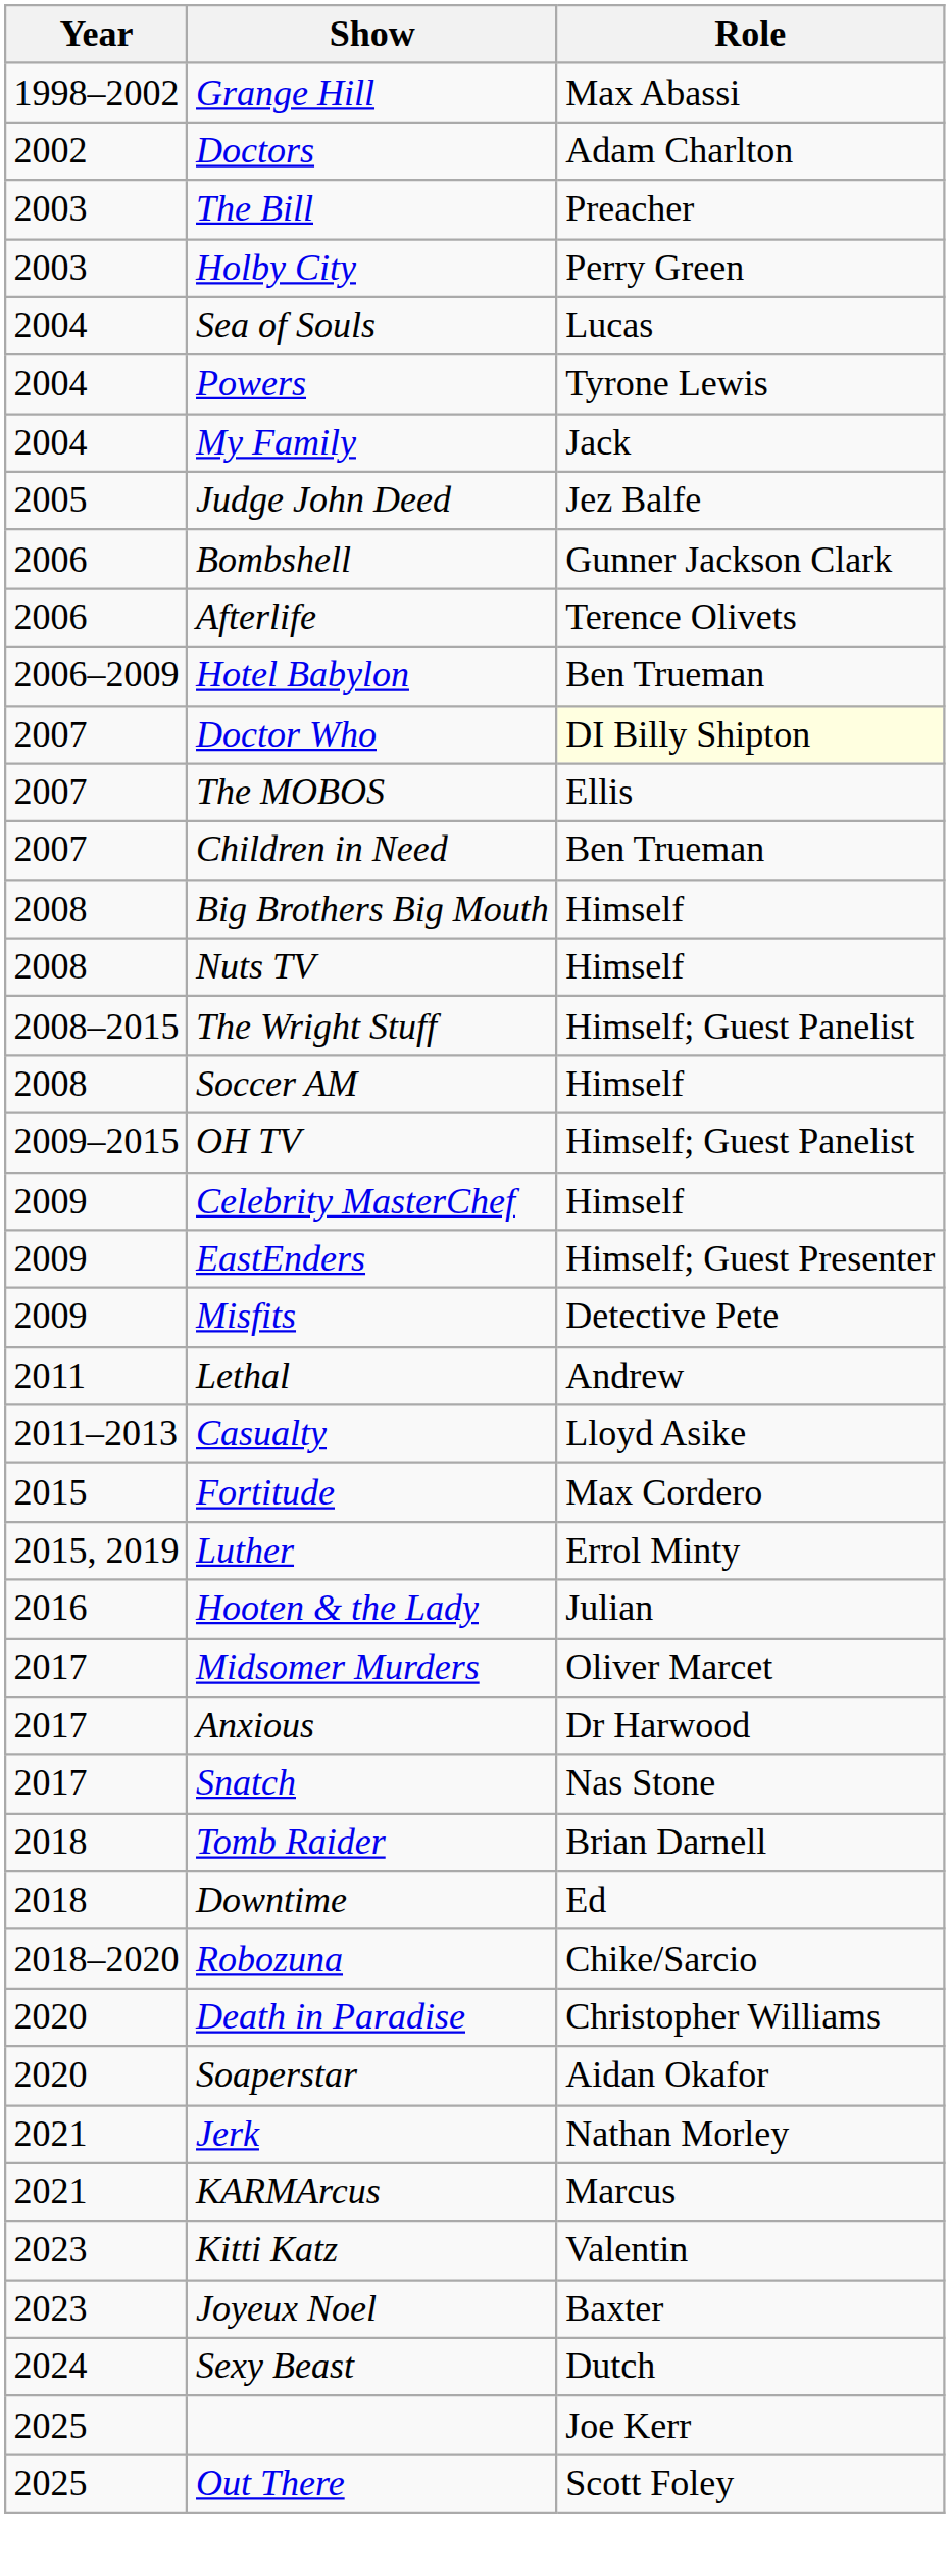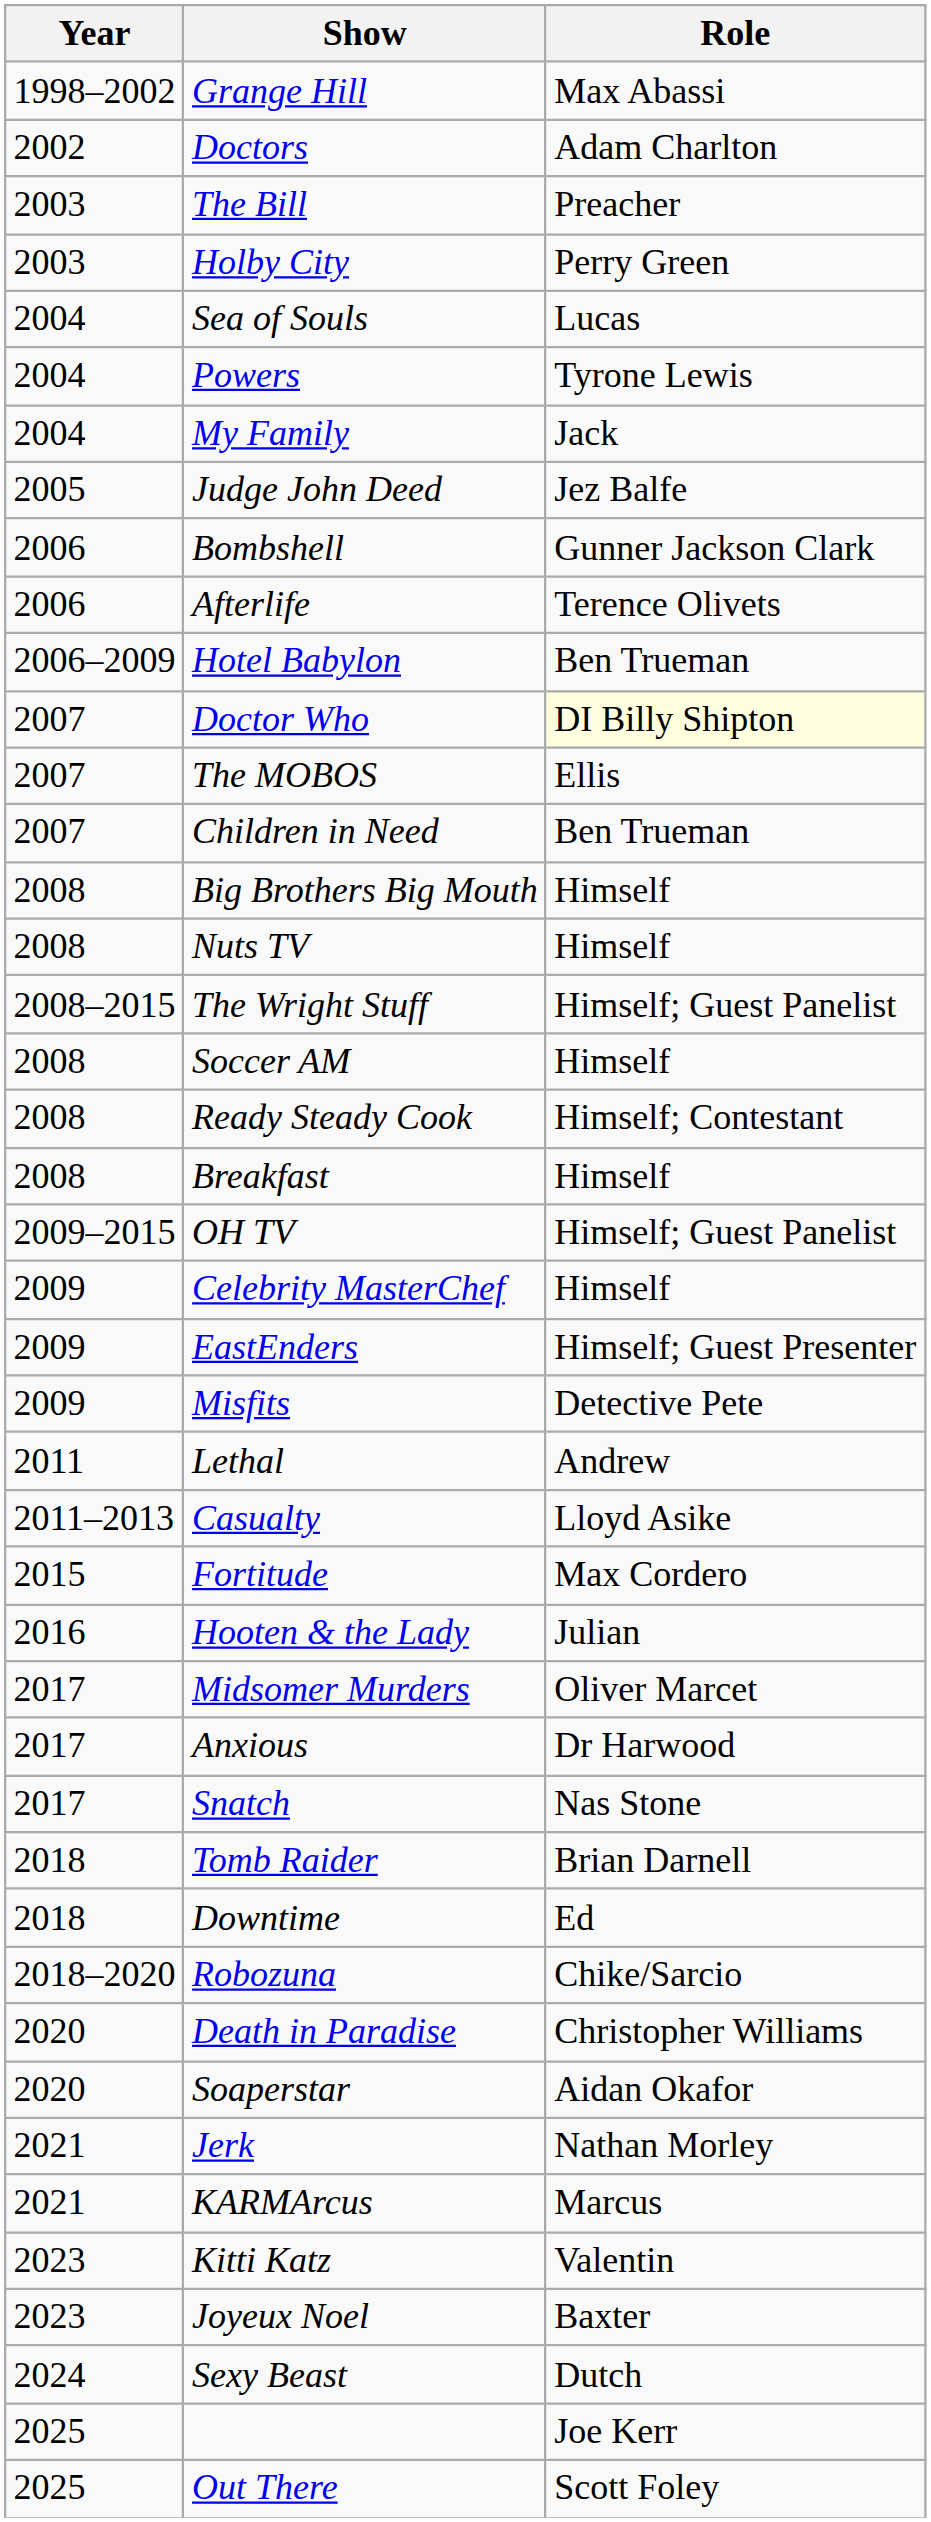 <table class="sortable wikitable">
 <tr>
 <th>Year</th>
 <th>Show</th>
 <th>Role</th>
 </tr>
 <tr>
 <td>1998–2002</td>
 <td><em><a href='#'>Grange Hill</a></em></td>
 <td>Max Abassi</td>
 </tr>
 <tr>
 <td>2002</td>
 <td><em><a href='#'>Doctors</a></em></td>
 <td>Adam Charlton</td>
 </tr>
 <tr>
 <td>2003</td>
 <td><em><a href='#'>The Bill</a></em></td>
 <td>Preacher</td>
 </tr>
 <tr>
 <td>2003</td>
 <td><em><a href='#'>Holby City</a></em></td>
 <td>Perry Green</td>
 </tr>
 <tr>
 <td>2004</td>
 <td><em>Sea of Souls</em></td>
 <td>Lucas</td>
 </tr>
 <tr>
 <td>2004</td>
 <td><em><a href='#'>Powers</a></em></td>
 <td>Tyrone Lewis</td>
 </tr>
 <tr>
 <td>2004</td>
 <td><em><a href='#'>My Family</a></em></td>
 <td>Jack</td>
 </tr>
 <tr>
 <td>2005</td>
 <td><em>Judge John Deed</em></td>
 <td>Jez Balfe</td>
 </tr>
 <tr>
 <td>2006</td>
 <td><em>Bombshell</em></td>
 <td>Gunner Jackson Clark</td>
 </tr>
 <tr>
 <td>2006</td>
 <td><em>Afterlife</em></td>
 <td>Terence Olivets</td>
 </tr>
 <tr>
 <td>2006–2009</td>
 <td><em><a href='#'>Hotel Babylon</a></em></td>
 <td>Ben Trueman</td>
 </tr>
 <tr>
 <td>2007</td>
 <td><em><a href='#'>Doctor Who</a></em></td>
 <td style="background: lightyellow;">DI Billy Shipton</td>
 </tr>
 <tr>
 <td>2007</td>
 <td><em>The MOBOS</em></td>
 <td>Ellis</td>
 </tr>
 <tr>
 <td>2007</td>
 <td><em>Children in Need</em></td>
 <td>Ben Trueman</td>
 </tr>
 <tr>
 <td>2008</td>
 <td><em>Big Brothers Big Mouth</em></td>
 <td>Himself</td>
 </tr>
 <tr>
 <td>2008</td>
 <td><em>Nuts TV</em></td>
 <td>Himself</td>
 </tr>
 <tr>
 <td>2008–2015</td>
 <td><em>The Wright Stuff</em></td>
 <td>Himself; Guest Panelist</td>
 </tr>
 <tr>
 <td>2008</td>
 <td><em>Soccer AM</em></td>
 <td>Himself</td>
 </tr>
 <tr>
+<td>2008</td>
+<td><em>Ready Steady Cook</em></td>
+<td>Himself; Contestant</td>
+</tr>
+<tr>
+<td>2008</td>
+<td><em>Breakfast</em></td>
+<td>Himself</td>
+</tr>
+<tr>
 <td>2009–2015</td>
 <td><em>OH TV</em></td>
 <td>Himself; Guest Panelist</td>
 </tr>
 <tr>
 <td>2009</td>
 <td><em><a href='#'>Celebrity MasterChef</a></em></td>
 <td>Himself</td>
 </tr>
 <tr>
 <td>2009</td>
 <td><em><a href='#'>EastEnders</a></em></td>
 <td>Himself; Guest Presenter</td>
 </tr>
 <tr>
 <td>2009</td>
 <td><em><a href='#'>Misfits</a></em></td>
 <td>Detective Pete</td>
 </tr>
 <tr>
 <td>2011</td>
 <td><em>Lethal</em></td>
 <td>Andrew</td>
 </tr>
 <tr>
 <td>2011–2013</td>
 <td><em><a href='#'>Casualty</a></em></td>
 <td>Lloyd Asike</td>
 </tr>
 <tr>
 <td>2015</td>
 <td><em><a href='#'>Fortitude</a></em></td>
 <td>Max Cordero</td>
-</tr>
-<tr>
-<td>2015, 2019</td>
-<td><em><a href='#'>Luther</a></em></td>
-<td>Errol Minty</td>
 </tr>
 <tr>
 <td>2016</td>
 <td><em><a href='#'>Hooten & the Lady</a></em></td>
 <td>Julian</td>
 </tr>
 <tr>
 <td>2017</td>
 <td><em><a href='#'>Midsomer Murders</a></em></td>
 <td>Oliver Marcet</td>
 </tr>
 <tr>
 <td>2017</td>
 <td><em>Anxious</em></td>
 <td>Dr Harwood</td>
 </tr>
 <tr>
 <td>2017</td>
 <td><em><a href='#'>Snatch</a></em></td>
 <td>Nas Stone</td>
 </tr>
 <tr>
 <td>2018</td>
 <td><em><a href='#'>Tomb Raider</a></em></td>
 <td>Brian Darnell</td>
 </tr>
 <tr>
 <td>2018</td>
 <td><em>Downtime</em></td>
 <td>Ed</td>
 </tr>
 <tr>
 <td>2018–2020</td>
 <td><em><a href='#'>Robozuna</a></em></td>
 <td>Chike/Sarcio</td>
 </tr>
 <tr>
 <td>2020</td>
 <td><em><a href='#'>Death in Paradise</a></em></td>
 <td>Christopher Williams</td>
 </tr>
 <tr>
 <td>2020</td>
 <td><em>Soaperstar</em></td>
 <td>Aidan Okafor</td>
 </tr>
 <tr>
 <td>2021</td>
 <td><em><a href='#'>Jerk</a></em></td>
 <td>Nathan Morley</td>
 </tr>
 <tr>
 <td>2021</td>
 <td><em>KARMArcus</em></td>
 <td>Marcus</td>
 </tr>
 <tr>
 <td>2023</td>
 <td><em>Kitti Katz</em></td>
 <td>Valentin</td>
 </tr>
 <tr>
 <td>2023</td>
 <td><em>Joyeux Noel</em></td>
 <td>Baxter</td>
 </tr>
 <tr>
 <td>2024</td>
 <td><em>Sexy Beast</em></td>
 <td>Dutch</td>
 </tr>
 <tr>
 <td>2025</td>
 <td></td>
 <td>Joe Kerr</td>
 </tr>
 <tr>
 <td>2025</td>
 <td><em><a href='#'>Out There</a></em></td>
 <td>Scott Foley</td>
 </tr>
 </table>
